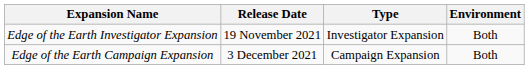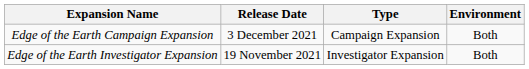 <table class="wikitable" style="text-align:center">
 <tr>
 <th>Expansion Name</th>
 <th>Release Date</th>
 <th>Type</th>
 <th>Environment</th>
 </tr>
 <tr>
+<td><em>Edge of the Earth Campaign Expansion</em></td>
+<td>3 December 2021</td>
+<td>Campaign Expansion</td>
+<td>Both</td>
+</tr>
+<tr>
 <td><em>Edge of the Earth Investigator Expansion</em></td>
 <td>19 November 2021</td>
 <td>Investigator Expansion</td>
 <td>Both</td>
 </tr>
-<tr>
-<td><em>Edge of the Earth Campaign Expansion</em></td>
-<td>3 December 2021</td>
-<td>Campaign Expansion</td>
-<td>Both</td>
-</tr>
 </table>
